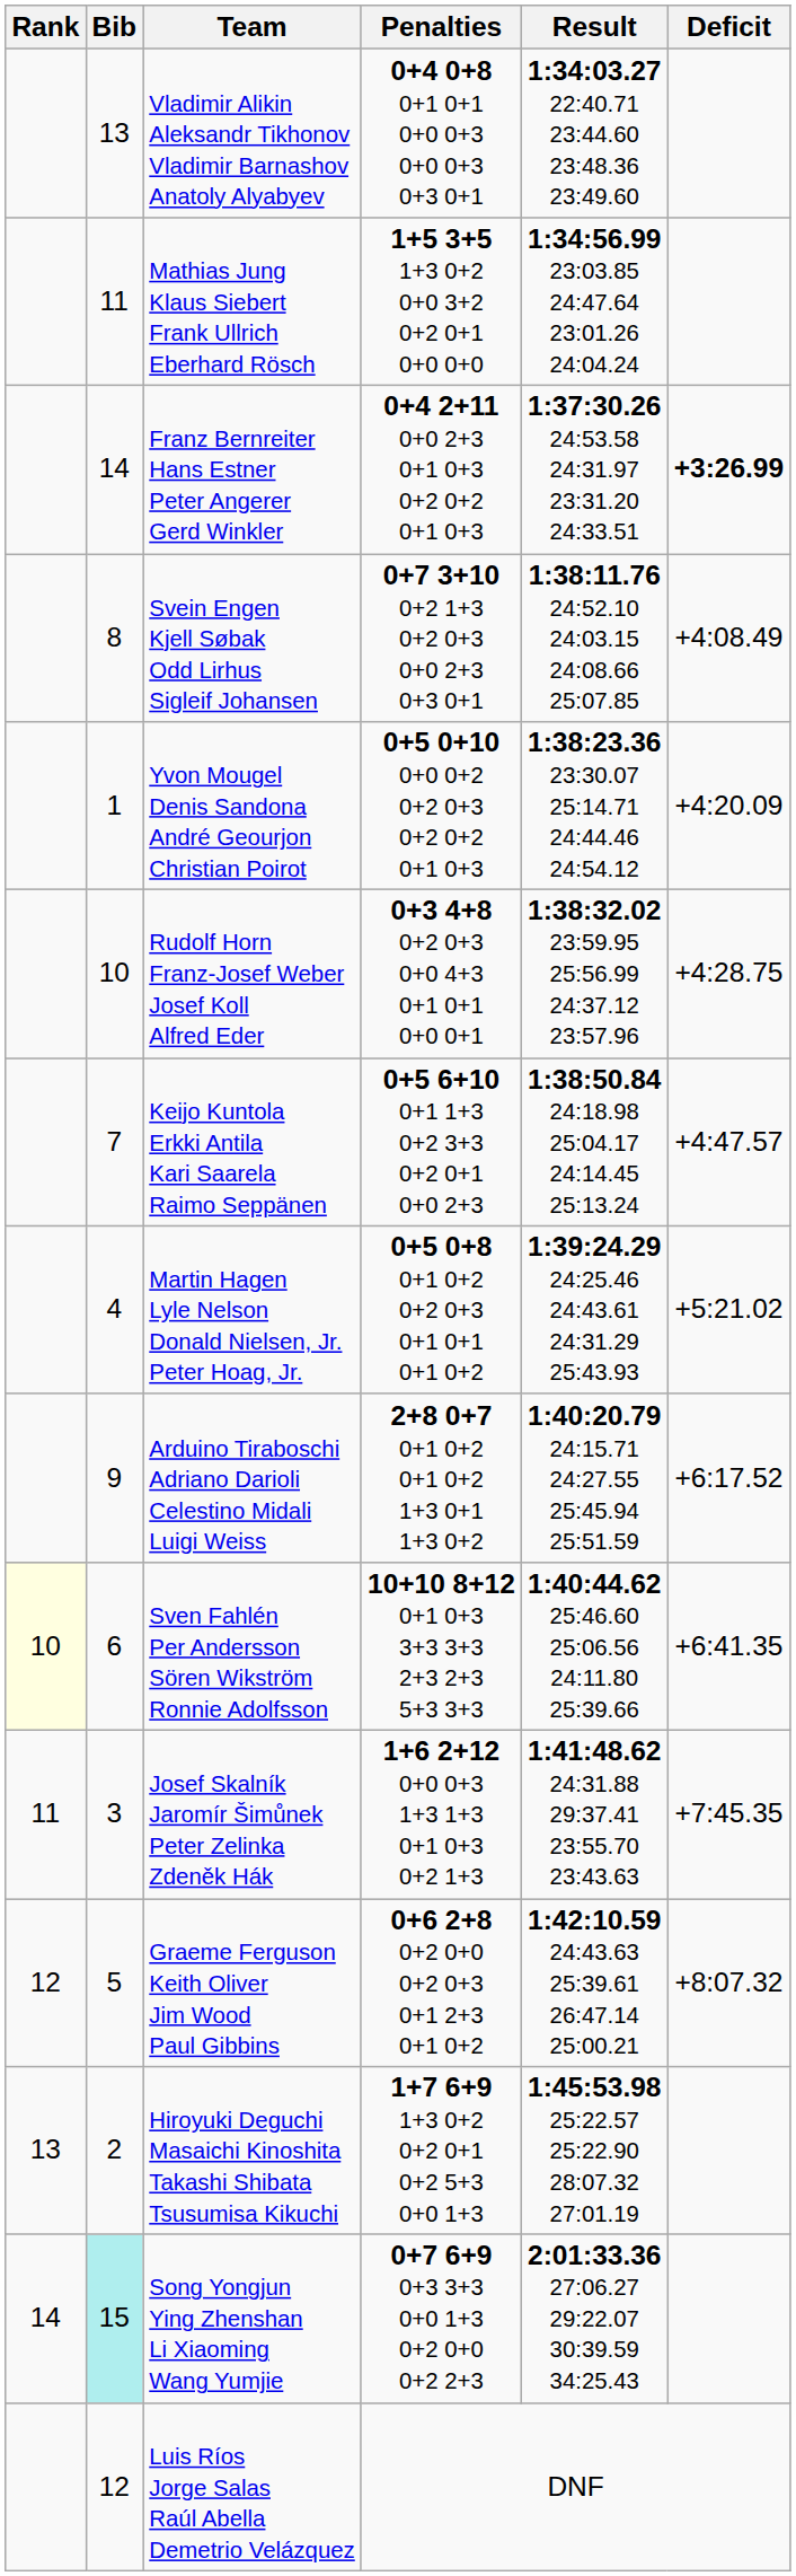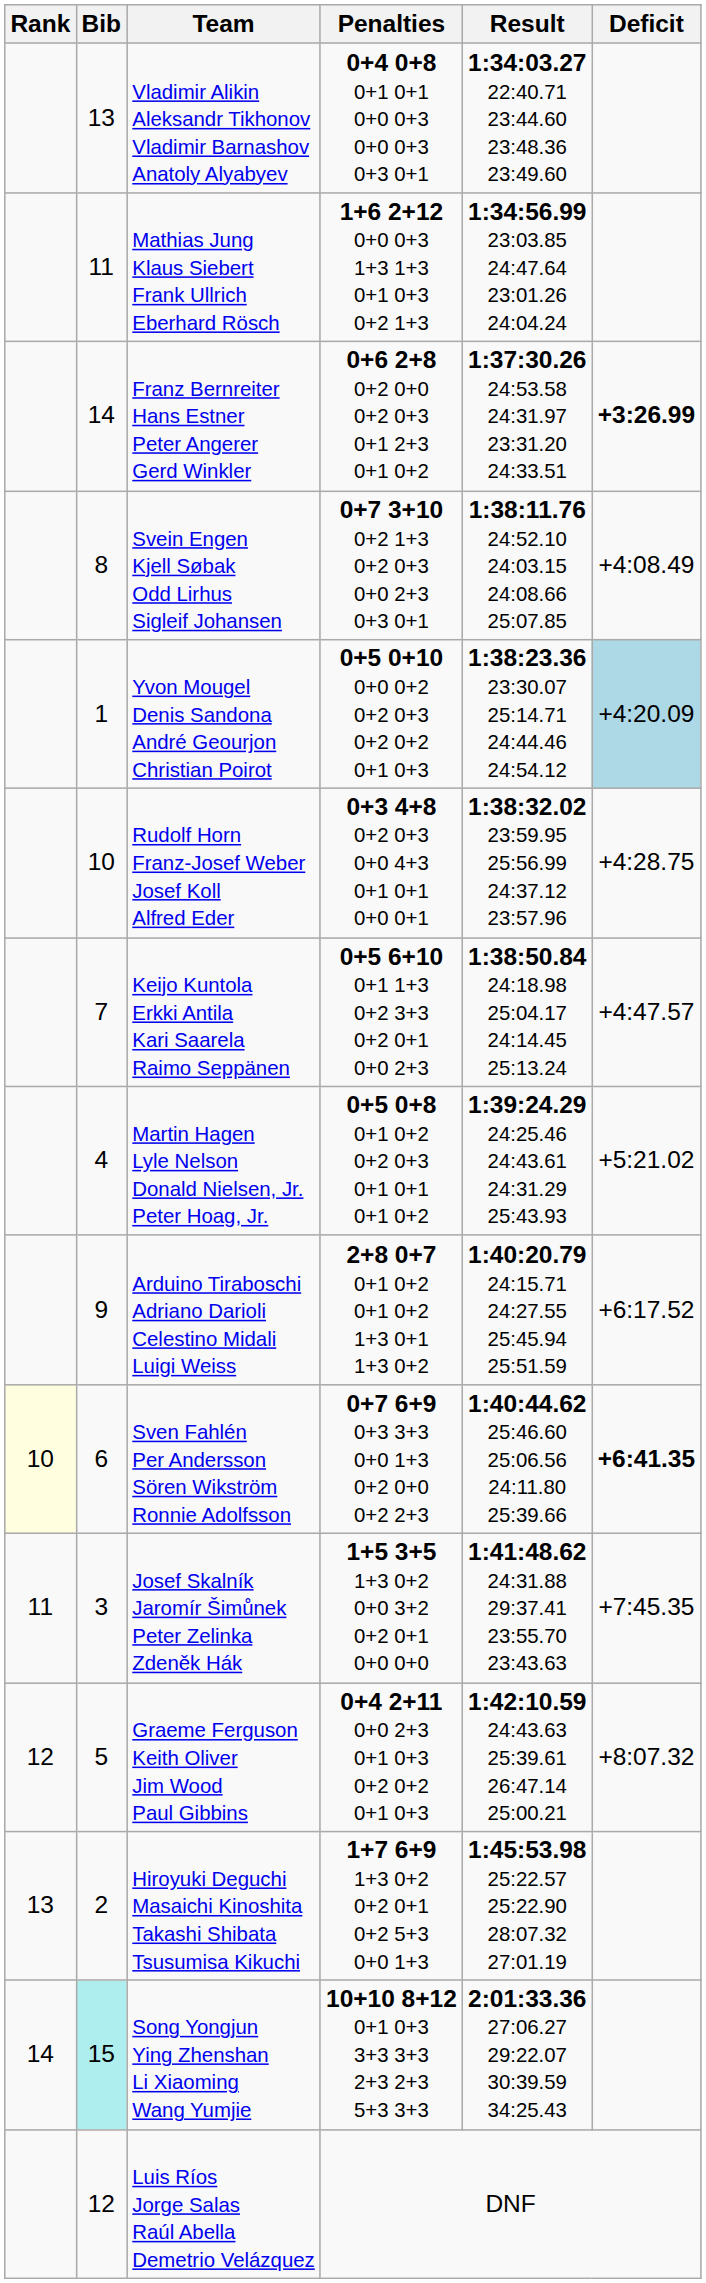 <table class="wikitable sortable" style="text-align:center">
 <tr>
 <th>Rank</th>
 <th>Bib</th>
 <th>Team</th>
 <th>Penalties</th>
 <th>Result</th>
 <th>Deficit</th>
 </tr>
 <tr>
 <td></td>
 <td>13</td>
 <td align="left"><br><small><a href='#'>Vladimir Alikin</a><br><a href='#'>Aleksandr Tikhonov</a><br><a href='#'>Vladimir Barnashov</a><br><a href='#'>Anatoly Alyabyev</a></small></td>
 <td><strong>0+4 0+8</strong><br><small>0+1 0+1<br>0+0 0+3<br>0+0 0+3<br>0+3 0+1</small></td>
 <td><strong>1:34:03.27</strong><br><small>22:40.71<br>23:44.60<br>23:48.36<br>23:49.60</small></td>
 <td></td>
 </tr>
 <tr>
 <td></td>
 <td>11</td>
 <td align="left"><br><small><a href='#'>Mathias Jung</a><br><a href='#'>Klaus Siebert</a><br><a href='#'>Frank Ullrich</a><br><a href='#'>Eberhard Rösch</a></small></td>
-<td><strong>1+5 3+5</strong><br><small>1+3 0+2<br>0+0 3+2<br>0+2 0+1<br>0+0 0+0</small></td>
+<td><strong>1+6 2+12</strong><br><small>0+0 0+3<br>1+3 1+3<br>0+1 0+3<br>0+2 1+3</small></td>
 <td><strong>1:34:56.99</strong><br><small>23:03.85<br>24:47.64<br>23:01.26<br>24:04.24</small></td>
 <td></td>
 </tr>
 <tr>
 <td></td>
 <td>14</td>
 <td align="left"><br><small><a href='#'>Franz Bernreiter</a><br><a href='#'>Hans Estner</a><br><a href='#'>Peter Angerer</a><br><a href='#'>Gerd Winkler</a></small></td>
-<td><strong>0+4 2+11</strong><br><small>0+0 2+3<br>0+1 0+3<br>0+2 0+2<br>0+1 0+3</small></td>
+<td><strong>0+6 2+8</strong><br><small>0+2 0+0<br>0+2 0+3<br>0+1 2+3<br>0+1 0+2</small></td>
 <td><strong>1:37:30.26</strong><br><small>24:53.58<br>24:31.97<br>23:31.20<br>24:33.51</small></td>
 <td><strong>+3:26.99</strong></td>
 </tr>
 <tr>
 <td></td>
 <td>8</td>
 <td align="left"><br><small><a href='#'>Svein Engen</a><br><a href='#'>Kjell Søbak</a><br><a href='#'>Odd Lirhus</a><br><a href='#'>Sigleif Johansen</a></small></td>
 <td><strong>0+7 3+10</strong><br><small>0+2 1+3<br>0+2 0+3<br>0+0 2+3<br>0+3 0+1</small></td>
 <td><strong>1:38:11.76</strong><br><small>24:52.10<br>24:03.15<br>24:08.66<br>25:07.85</small></td>
 <td>+4:08.49</td>
 </tr>
 <tr>
 <td></td>
 <td>1</td>
 <td align="left"><br><small><a href='#'>Yvon Mougel</a><br><a href='#'>Denis Sandona</a><br><a href='#'>André Geourjon</a><br><a href='#'>Christian Poirot</a></small></td>
 <td><strong>0+5 0+10</strong><br><small>0+0 0+2<br>0+2 0+3<br>0+2 0+2<br>0+1 0+3</small></td>
 <td><strong>1:38:23.36</strong><br><small>23:30.07<br>25:14.71<br>24:44.46<br>24:54.12</small></td>
-<td>+4:20.09</td>
+<td style="background: lightblue;">+4:20.09</td>
 </tr>
 <tr>
 <td></td>
 <td>10</td>
 <td align="left"><br><small><a href='#'>Rudolf Horn</a><br><a href='#'>Franz-Josef Weber</a><br><a href='#'>Josef Koll</a><br><a href='#'>Alfred Eder</a></small></td>
 <td><strong>0+3 4+8</strong><br><small>0+2 0+3<br>0+0 4+3<br>0+1 0+1<br>0+0 0+1</small></td>
 <td><strong>1:38:32.02</strong><br><small>23:59.95<br>25:56.99<br>24:37.12<br>23:57.96</small></td>
 <td>+4:28.75</td>
 </tr>
 <tr>
 <td></td>
 <td>7</td>
 <td align="left"><br><small><a href='#'>Keijo Kuntola</a><br><a href='#'>Erkki Antila</a><br><a href='#'>Kari Saarela</a><br><a href='#'>Raimo Seppänen</a></small></td>
 <td><strong>0+5 6+10</strong><br><small>0+1 1+3<br>0+2 3+3<br>0+2 0+1<br>0+0 2+3</small></td>
 <td><strong>1:38:50.84</strong><br><small>24:18.98<br>25:04.17<br>24:14.45<br>25:13.24</small></td>
 <td>+4:47.57</td>
 </tr>
 <tr>
 <td></td>
 <td>4</td>
 <td align="left"><br><small><a href='#'>Martin Hagen</a><br><a href='#'>Lyle Nelson</a><br><a href='#'>Donald Nielsen, Jr.</a><br><a href='#'>Peter Hoag, Jr.</a></small></td>
 <td><strong>0+5 0+8</strong><br><small>0+1 0+2<br>0+2 0+3<br>0+1 0+1<br>0+1 0+2</small></td>
 <td><strong>1:39:24.29</strong><br><small>24:25.46<br>24:43.61<br>24:31.29<br>25:43.93</small></td>
 <td>+5:21.02</td>
 </tr>
 <tr>
 <td></td>
 <td>9</td>
 <td align="left"><br><small><a href='#'>Arduino Tiraboschi</a><br><a href='#'>Adriano Darioli</a><br><a href='#'>Celestino Midali</a><br><a href='#'>Luigi Weiss</a></small></td>
 <td><strong>2+8 0+7</strong><br><small>0+1 0+2<br>0+1 0+2<br>1+3 0+1<br>1+3 0+2</small></td>
 <td><strong>1:40:20.79</strong><br><small>24:15.71<br>24:27.55<br>25:45.94<br>25:51.59</small></td>
 <td>+6:17.52</td>
 </tr>
 <tr>
 <td style="background: lightyellow;">10</td>
 <td>6</td>
 <td align="left"><br><small><a href='#'>Sven Fahlén</a><br><a href='#'>Per Andersson</a><br><a href='#'>Sören Wikström</a><br><a href='#'>Ronnie Adolfsson</a></small></td>
-<td><strong>10+10 8+12</strong><br><small>0+1 0+3<br>3+3 3+3<br>2+3 2+3<br>5+3 3+3</small></td>
+<td><strong>0+7 6+9</strong><br><small>0+3 3+3<br>0+0 1+3<br>0+2 0+0<br>0+2 2+3</small></td>
 <td><strong>1:40:44.62</strong><br><small>25:46.60<br>25:06.56<br>24:11.80<br>25:39.66</small></td>
-<td>+6:41.35</td>
+<td><strong>+6:41.35</strong></td>
 </tr>
 <tr>
 <td>11</td>
 <td>3</td>
 <td align="left"><br><small><a href='#'>Josef Skalník</a><br><a href='#'>Jaromír Šimůnek</a><br><a href='#'>Peter Zelinka</a><br><a href='#'>Zdeněk Hák</a></small></td>
-<td><strong>1+6 2+12</strong><br><small>0+0 0+3<br>1+3 1+3<br>0+1 0+3<br>0+2 1+3</small></td>
+<td><strong>1+5 3+5</strong><br><small>1+3 0+2<br>0+0 3+2<br>0+2 0+1<br>0+0 0+0</small></td>
 <td><strong>1:41:48.62</strong><br><small>24:31.88<br>29:37.41<br>23:55.70<br>23:43.63</small></td>
 <td>+7:45.35</td>
 </tr>
 <tr>
 <td>12</td>
 <td>5</td>
 <td align="left"><br><small><a href='#'>Graeme Ferguson</a><br><a href='#'>Keith Oliver</a><br><a href='#'>Jim Wood</a><br><a href='#'>Paul Gibbins</a></small></td>
-<td><strong>0+6 2+8</strong><br><small>0+2 0+0<br>0+2 0+3<br>0+1 2+3<br>0+1 0+2</small></td>
+<td><strong>0+4 2+11</strong><br><small>0+0 2+3<br>0+1 0+3<br>0+2 0+2<br>0+1 0+3</small></td>
 <td><strong>1:42:10.59</strong><br><small>24:43.63<br>25:39.61<br>26:47.14<br>25:00.21</small></td>
 <td>+8:07.32</td>
 </tr>
 <tr>
 <td>13</td>
 <td>2</td>
 <td align="left"><br><small><a href='#'>Hiroyuki Deguchi</a><br><a href='#'>Masaichi Kinoshita</a><br><a href='#'>Takashi Shibata</a><br><a href='#'>Tsusumisa Kikuchi</a></small></td>
 <td><strong>1+7 6+9</strong><br><small>1+3 0+2<br>0+2 0+1<br>0+2 5+3<br>0+0 1+3</small></td>
 <td><strong>1:45:53.98</strong><br><small>25:22.57<br>25:22.90<br>28:07.32<br>27:01.19</small></td>
 <td></td>
 </tr>
 <tr>
 <td>14</td>
 <td style="background: paleturquoise;">15</td>
 <td align="left"><br><small><a href='#'>Song Yongjun</a><br><a href='#'>Ying Zhenshan</a><br><a href='#'>Li Xiaoming</a><br><a href='#'>Wang Yumjie</a></small></td>
-<td><strong>0+7 6+9</strong><br><small>0+3 3+3<br>0+0 1+3<br>0+2 0+0<br>0+2 2+3</small></td>
+<td><strong>10+10 8+12</strong><br><small>0+1 0+3<br>3+3 3+3<br>2+3 2+3<br>5+3 3+3</small></td>
 <td><strong>2:01:33.36</strong><br><small>27:06.27<br>29:22.07<br>30:39.59<br>34:25.43</small></td>
 <td></td>
 </tr>
 <tr>
 <td></td>
 <td>12</td>
 <td align="left"><br><small><a href='#'>Luis Ríos</a><br><a href='#'>Jorge Salas</a><br><a href='#'>Raúl Abella</a><br><a href='#'>Demetrio Velázquez</a></small></td>
 <td colspan=3>DNF</td>
 </tr>
 </table>
